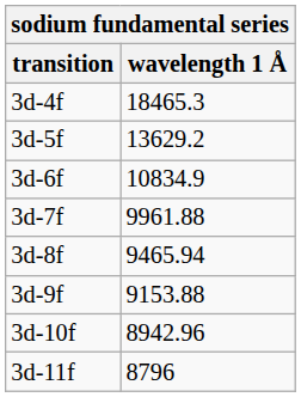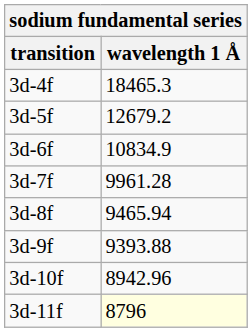 <table class="wikitable">
 <tr>
 <th colspan=3>sodium fundamental series</th>
 </tr>
 <tr>
 <th>transition</th>
 <th>wavelength 1 Å</th>
 </tr>
 <tr>
 <td>3d-4f</td>
 <td>18465.3</td>
 </tr>
 <tr>
 <td>3d-5f</td>
-<td>13629.2</td>
+<td>12679.2</td>
 </tr>
 <tr>
 <td>3d-6f</td>
 <td>10834.9</td>
 </tr>
 <tr>
 <td>3d-7f</td>
-<td>9961.88</td>
+<td>9961.28</td>
 </tr>
 <tr>
 <td>3d-8f</td>
 <td>9465.94</td>
 </tr>
 <tr>
 <td>3d-9f</td>
-<td>9153.88</td>
+<td>9393.88</td>
 </tr>
 <tr>
 <td>3d-10f</td>
 <td>8942.96</td>
 </tr>
 <tr>
 <td>3d-11f</td>
-<td>8796</td>
+<td style="background: lightyellow;">8796</td>
 </tr>
 </table>
